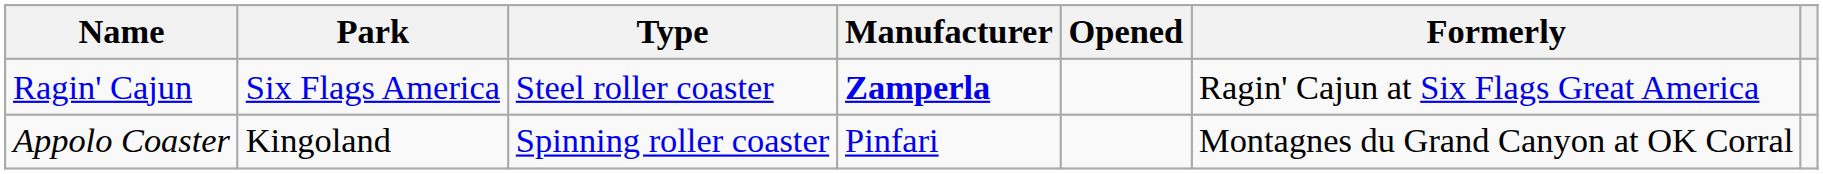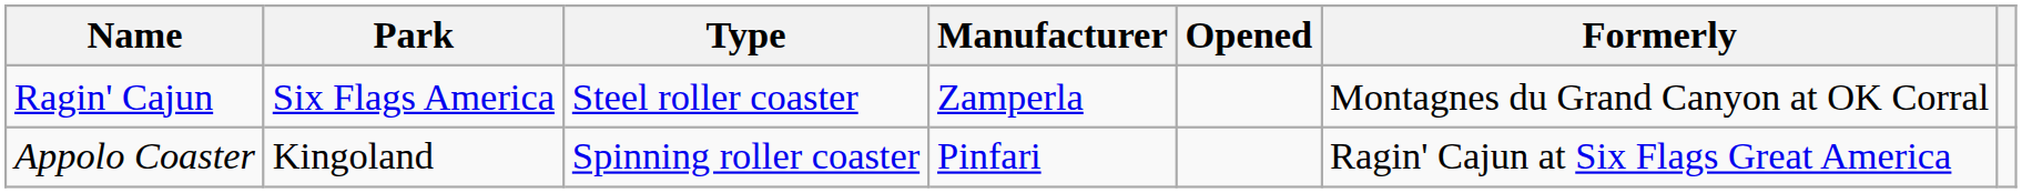 <table class="wikitable sortable">
 <tr>
 <th>Name</th>
 <th>Park</th>
 <th>Type</th>
 <th>Manufacturer</th>
 <th>Opened</th>
 <th>Formerly</th>
 <th class="unsortable"></th>
 </tr>
 <tr>
 <td><a href='#'>Ragin' Cajun</a></td>
 <td><a href='#'>Six Flags America</a></td>
 <td><a href='#'>Steel roller coaster</a></td>
-<td><strong><a href='#'>Zamperla</a></strong></td>
+<td><a href='#'>Zamperla</a></td>
 <td></td>
-<td>Ragin' Cajun at <a href='#'>Six Flags Great America</a></td>
+<td>Montagnes du Grand Canyon at OK Corral</td>
 <td></td>
 </tr>
 <tr>
 <td><em>Appolo Coaster</em></td>
 <td>Kingoland</td>
 <td><a href='#'>Spinning roller coaster</a></td>
 <td><a href='#'>Pinfari</a></td>
 <td></td>
-<td>Montagnes du Grand Canyon at OK Corral</td>
+<td>Ragin' Cajun at <a href='#'>Six Flags Great America</a></td>
 <td></td>
 </tr>
 </table>
